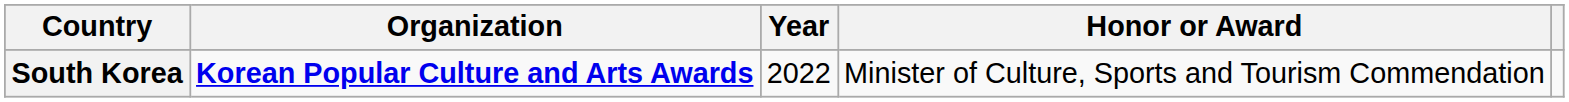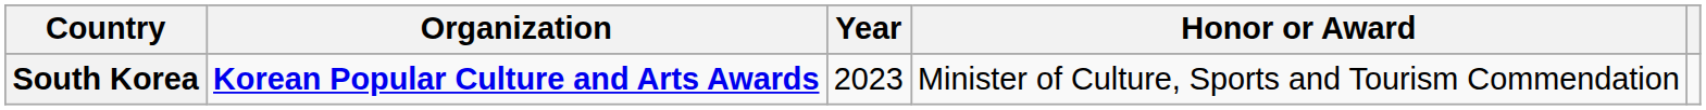 <table class="wikitable plainrowheaders sortable">
 <tr>
 <th scope="col">Country</th>
 <th scope="col">Organization</th>
 <th scope="col">Year</th>
 <th scope="col">Honor or Award</th>
 <th scope="col" class="unsortable"></th>
 </tr>
 <tr>
 <th scope="row">South Korea</th>
 <td><strong><a href='#'>Korean Popular Culture and Arts Awards</a></strong></td>
-<td style="text-align:center">2022</td>
+<td style="text-align:center">2023</td>
 <td>Minister of Culture, Sports and Tourism Commendation</td>
 <td></td>
 </tr>
 </table>
